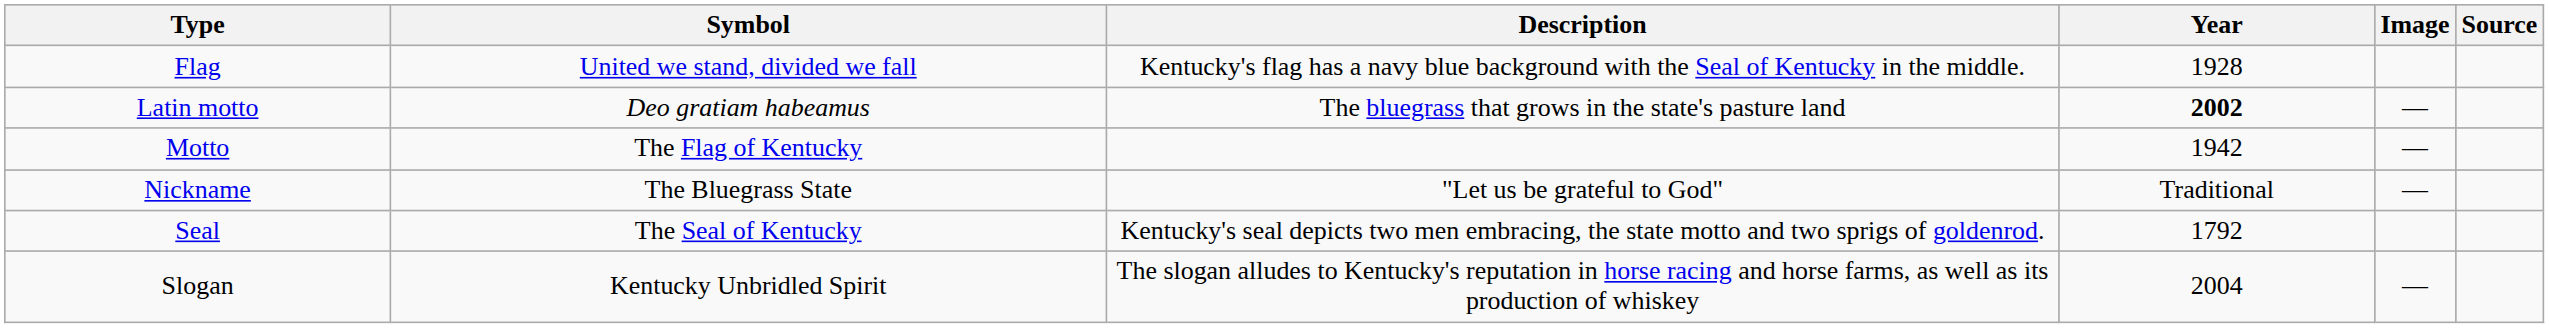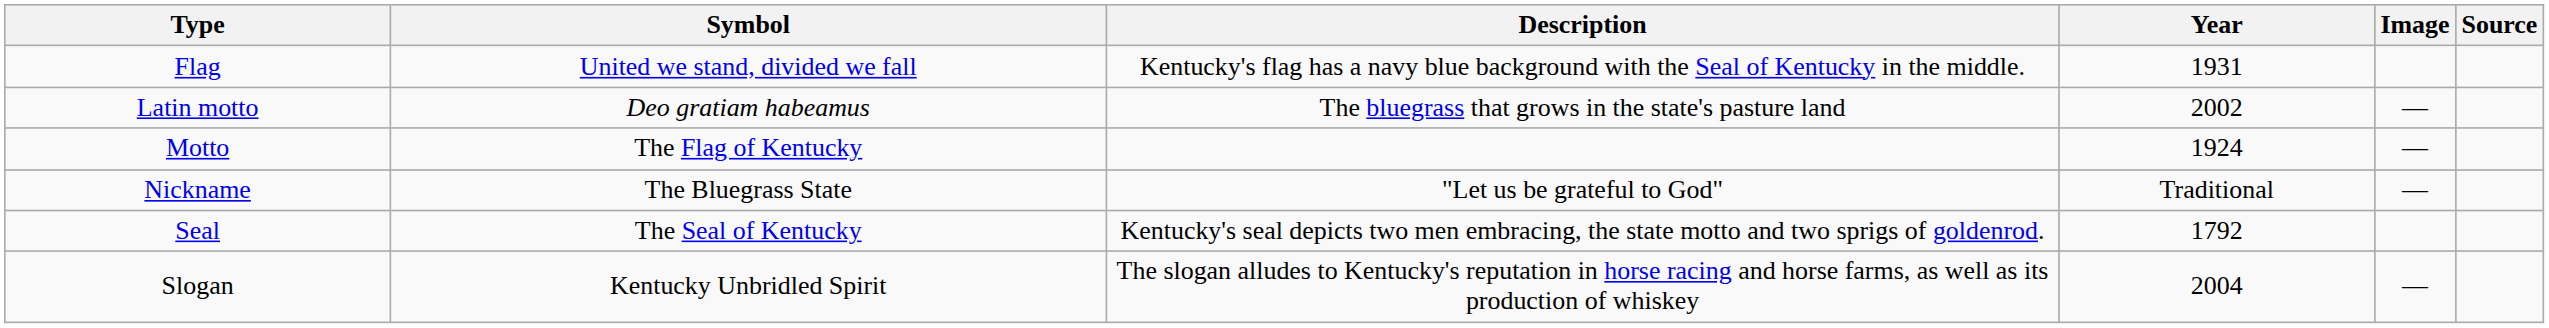 <table class="wikitable" style="text-align:center;">
 <tr>
 <th style="width:16%;">Type</th>
 <th style="width:30%;">Symbol</th>
 <th style="width:40%;">Description</th>
 <th style="width:13%;">Year</th>
 <th style="width:13%;">Image</th>
 <th style="width:10%;">Source</th>
 </tr>
 <tr>
 <td><a href='#'>Flag</a></td>
 <td><a href='#'>United we stand, divided we fall</a></td>
 <td>Kentucky's flag has a navy blue background with the <a href='#'>Seal of Kentucky</a> in the middle.</td>
-<td>1928</td>
+<td>1931</td>
 <td></td>
 <td></td>
 </tr>
 <tr>
 <td><a href='#'>Latin motto</a></td>
 <td><em>Deo gratiam habeamus</em><br></td>
 <td>The <a href='#'>bluegrass</a> that grows in the state's pasture land</td>
-<td><strong>2002</strong></td>
+<td>2002</td>
 <td>—</td>
 <td></td>
 </tr>
 <tr>
 <td><a href='#'>Motto</a></td>
 <td>The <a href='#'>Flag of Kentucky</a></td>
 <td></td>
-<td>1942</td>
+<td>1924</td>
 <td>—</td>
 <td></td>
 </tr>
 <tr>
 <td><a href='#'>Nickname</a></td>
 <td>The Bluegrass State</td>
 <td>"Let us be grateful to God"<br></td>
 <td>Traditional</td>
 <td>—</td>
 <td></td>
 </tr>
 <tr>
 <td><a href='#'>Seal</a></td>
 <td>The <a href='#'>Seal of Kentucky</a></td>
 <td>Kentucky's seal depicts two men embracing, the state motto and two sprigs of <a href='#'>goldenrod</a>.</td>
 <td>1792</td>
 <td></td>
 <td></td>
 </tr>
 <tr>
 <td>Slogan</td>
 <td>Kentucky Unbridled Spirit</td>
 <td>The slogan alludes to Kentucky's reputation in <a href='#'>horse racing</a> and horse farms, as well as its production of whiskey</td>
 <td>2004</td>
 <td>—</td>
 <td></td>
 </tr>
 </table>
